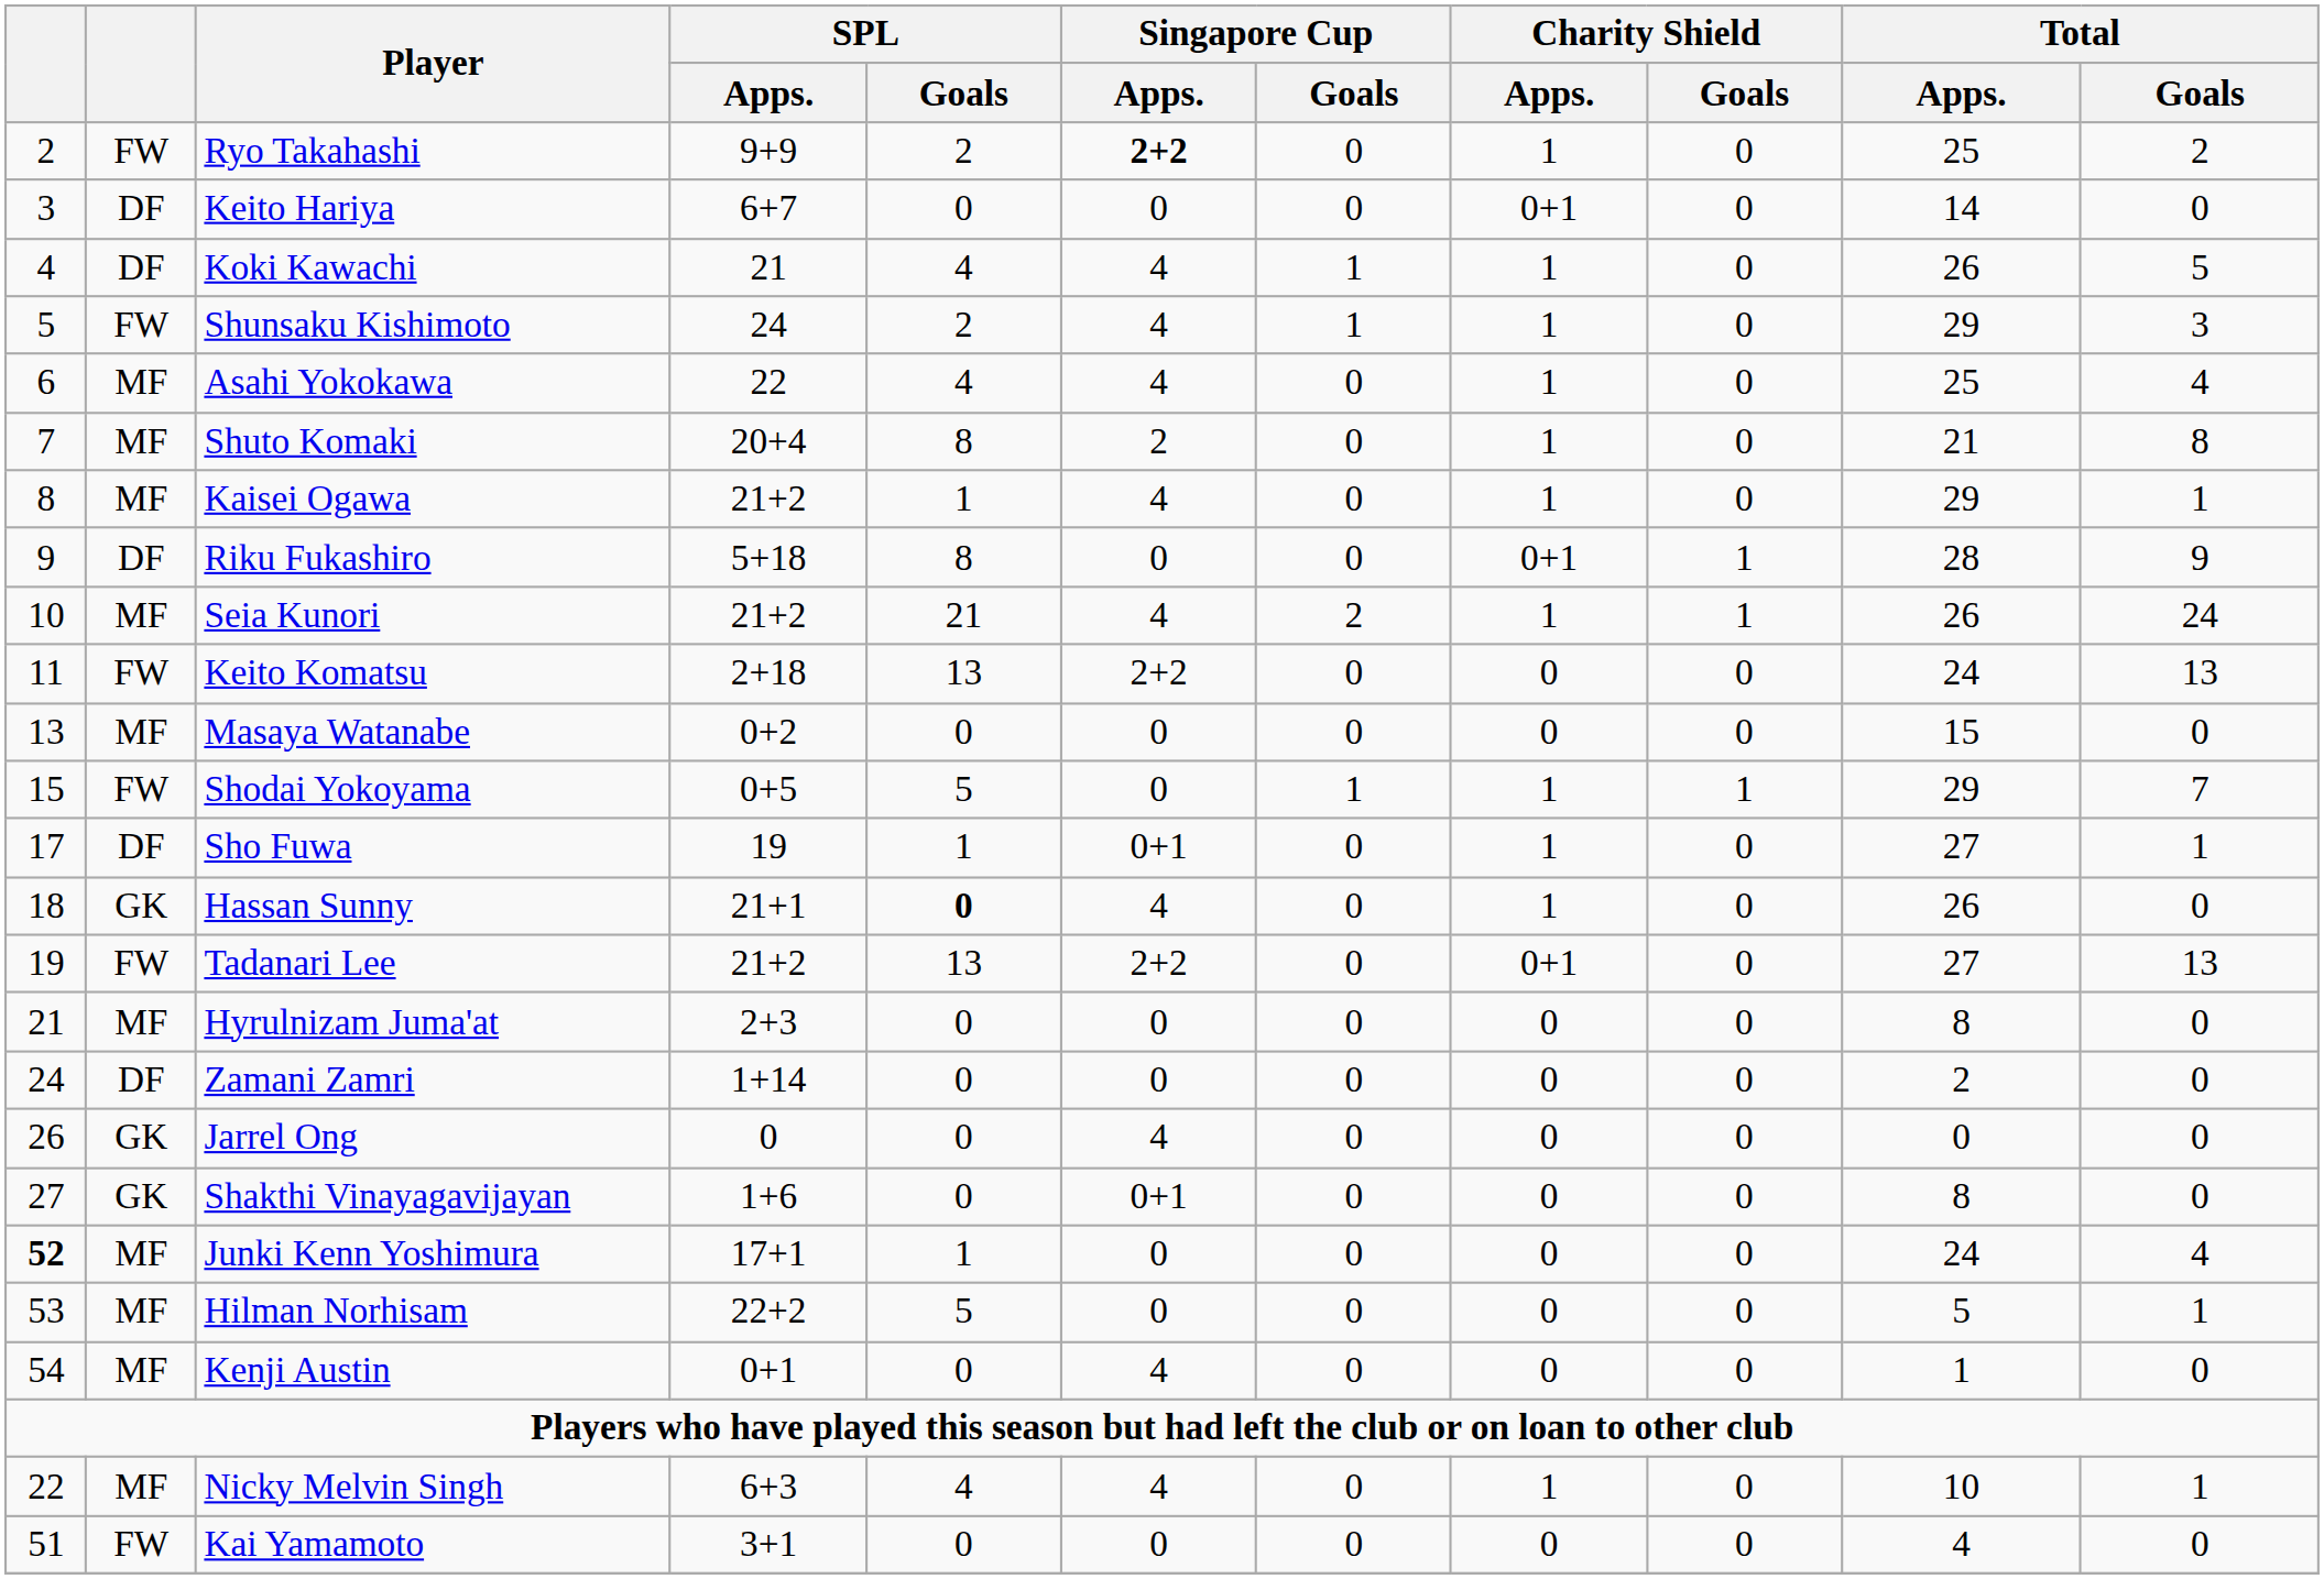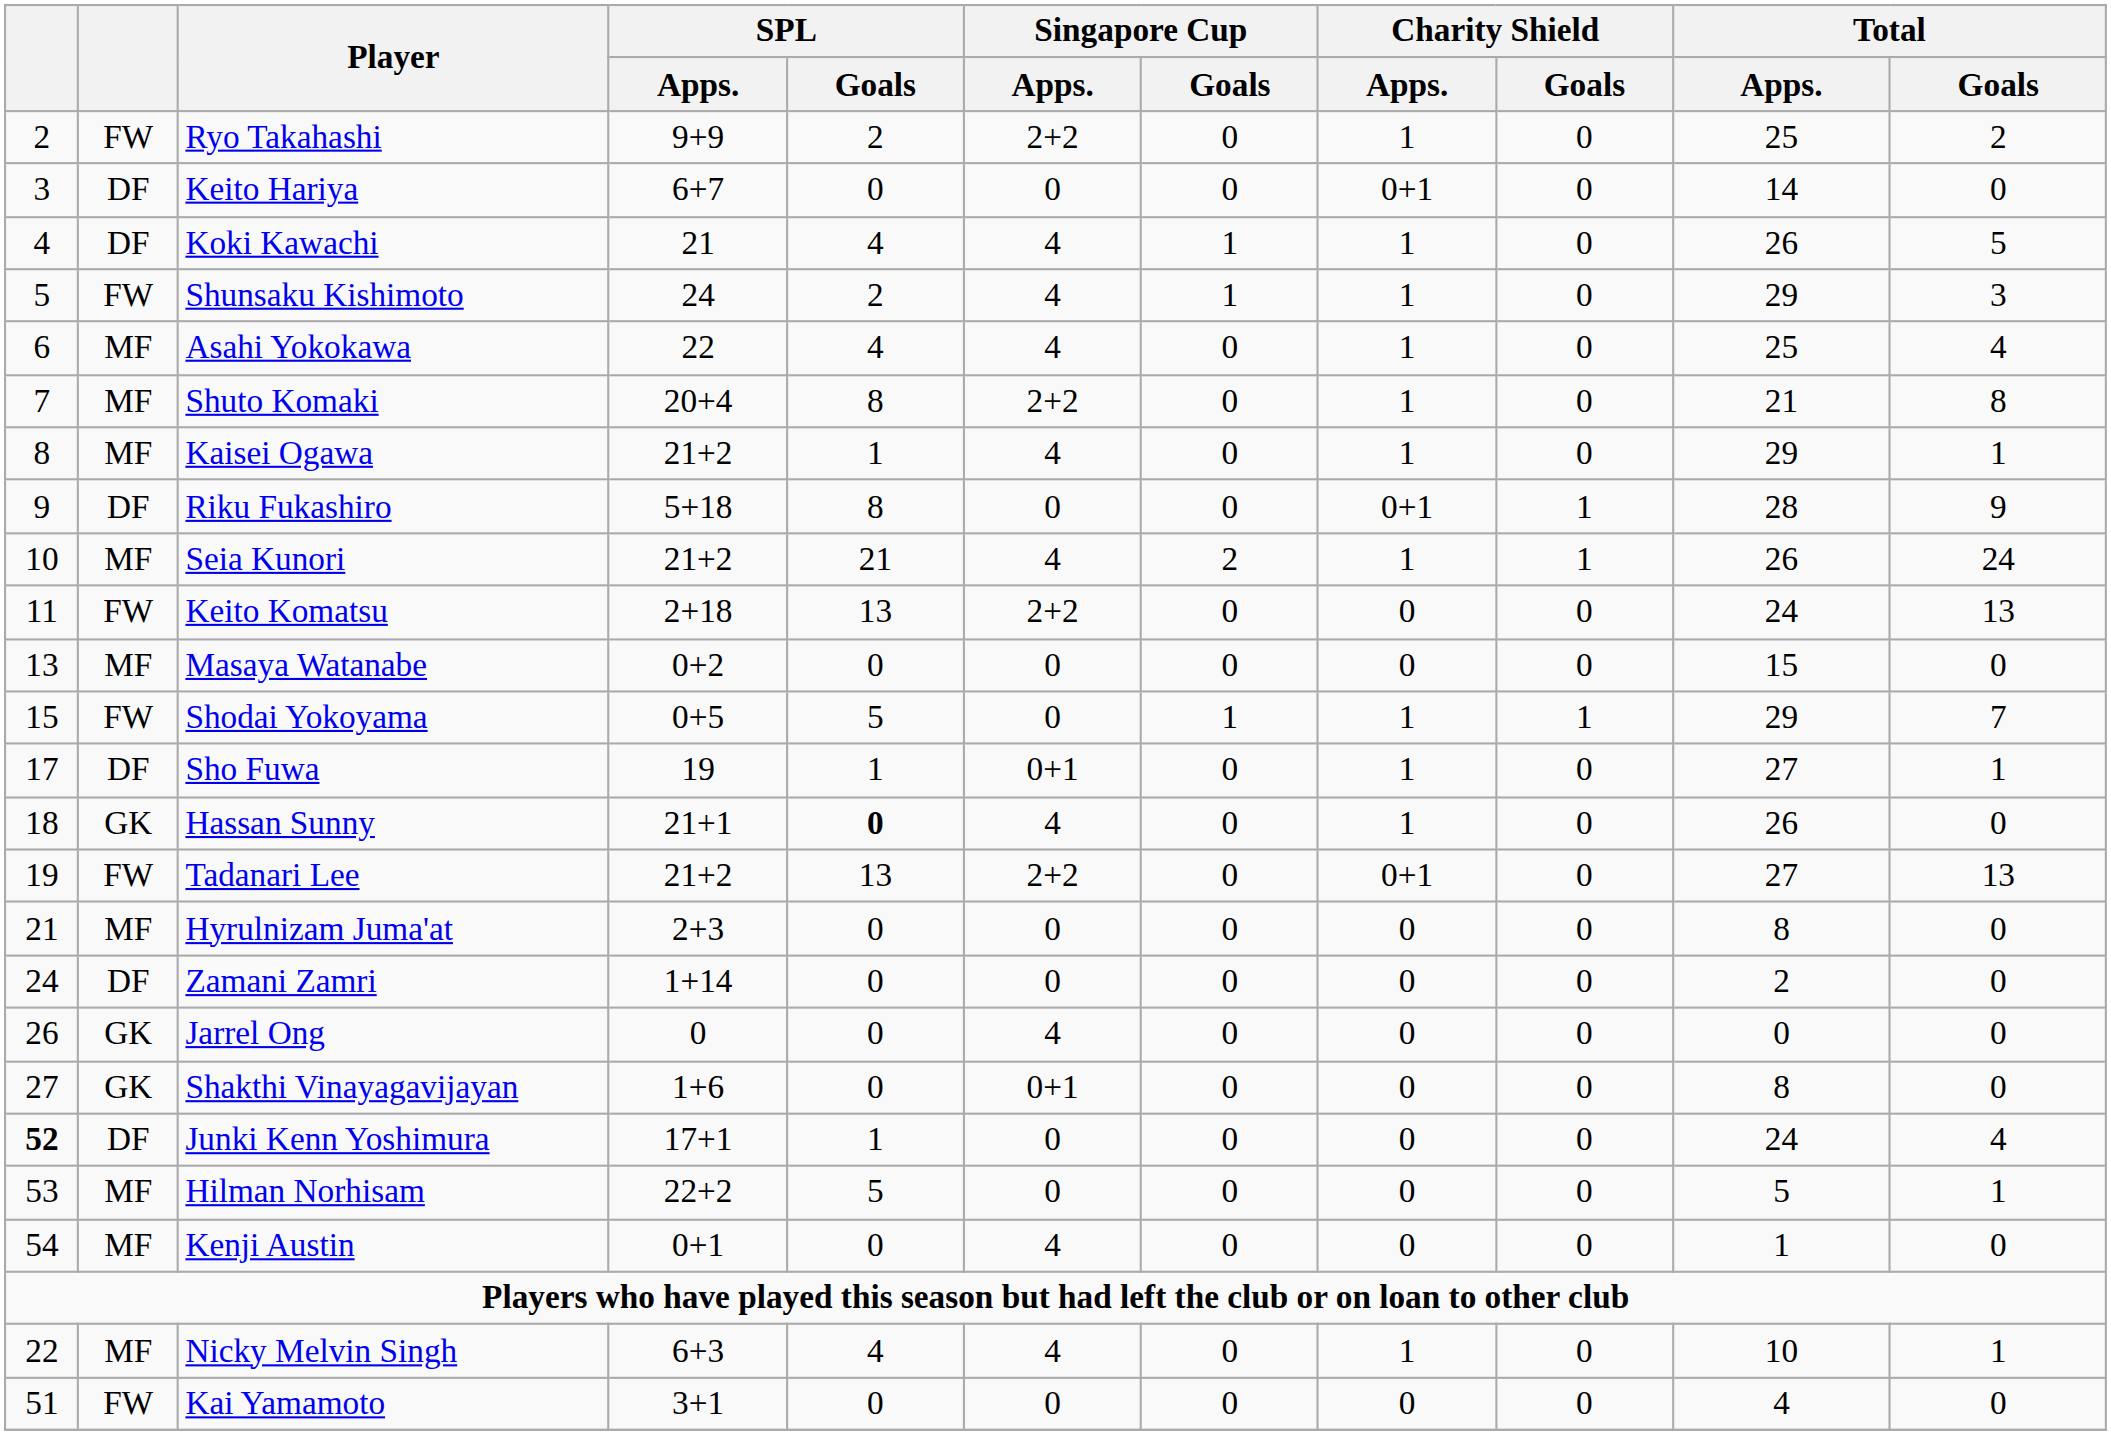 <table class="wikitable" style="text-align:center; font-size:100%; width:80%;">
 <tr>
 <th rowspan=2></th>
 <th rowspan=2></th>
 <th rowspan=2 width="200">Player</th>
 <th colspan=2 width="105">SPL</th>
 <th colspan=2 width="105">Singapore Cup</th>
 <th colspan=2 width="105">Charity Shield</th>
 <th colspan=2 width="130">Total</th>
 </tr>
 <tr>
 <th>Apps.</th>
 <th>Goals</th>
 <th>Apps.</th>
 <th>Goals</th>
 <th>Apps.</th>
 <th>Goals</th>
 <th>Apps.</th>
 <th>Goals</th>
 </tr>
 <tr>
 <td>2</td>
 <td>FW</td>
 <td align="left"> <a href='#'>Ryo Takahashi</a></td>
 <td>9+9</td>
 <td>2</td>
-<td><strong>2+2</strong></td>
+<td>2+2</td>
 <td>0</td>
 <td>1</td>
 <td>0</td>
 <td>25</td>
 <td>2</td>
 </tr>
 <tr>
 <td>3</td>
 <td>DF</td>
 <td align="left"> <a href='#'>Keito Hariya</a></td>
 <td>6+7</td>
 <td>0</td>
 <td>0</td>
 <td>0</td>
 <td>0+1</td>
 <td>0</td>
 <td>14</td>
 <td>0</td>
 </tr>
 <tr>
 <td>4</td>
 <td>DF</td>
 <td align="left"> <a href='#'>Koki Kawachi</a></td>
 <td>21</td>
 <td>4</td>
 <td>4</td>
 <td>1</td>
 <td>1</td>
 <td>0</td>
 <td>26</td>
 <td>5</td>
 </tr>
 <tr>
 <td>5</td>
 <td>FW</td>
 <td align="left"> <a href='#'>Shunsaku Kishimoto</a></td>
 <td>24</td>
 <td>2</td>
 <td>4</td>
 <td>1</td>
 <td>1</td>
 <td>0</td>
 <td>29</td>
 <td>3</td>
 </tr>
 <tr>
 <td>6</td>
 <td>MF</td>
 <td align="left"> <a href='#'>Asahi Yokokawa</a></td>
 <td>22</td>
 <td>4</td>
 <td>4</td>
 <td>0</td>
 <td>1</td>
 <td>0</td>
 <td>25</td>
 <td>4</td>
 </tr>
 <tr>
 <td>7</td>
 <td>MF</td>
 <td align="left"> <a href='#'>Shuto Komaki</a></td>
 <td>20+4</td>
 <td>8</td>
-<td>2</td>
+<td>2+2</td>
 <td>0</td>
 <td>1</td>
 <td>0</td>
 <td>21</td>
 <td>8</td>
 </tr>
 <tr>
 <td>8</td>
 <td>MF</td>
 <td align="left"> <a href='#'>Kaisei Ogawa</a></td>
 <td>21+2</td>
 <td>1</td>
 <td>4</td>
 <td>0</td>
 <td>1</td>
 <td>0</td>
 <td>29</td>
 <td>1</td>
 </tr>
 <tr>
 <td>9</td>
 <td>DF</td>
 <td align="left"> <a href='#'>Riku Fukashiro</a></td>
 <td>5+18</td>
 <td>8</td>
 <td>0</td>
 <td>0</td>
 <td>0+1</td>
 <td>1</td>
 <td>28</td>
 <td>9</td>
 </tr>
 <tr>
 <td>10</td>
 <td>MF</td>
 <td align="left"> <a href='#'>Seia Kunori</a></td>
 <td>21+2</td>
 <td>21</td>
 <td>4</td>
 <td>2</td>
 <td>1</td>
 <td>1</td>
 <td>26</td>
 <td>24</td>
 </tr>
 <tr>
 <td>11</td>
 <td>FW</td>
 <td align="left"> <a href='#'>Keito Komatsu</a></td>
 <td>2+18</td>
 <td>13</td>
 <td>2+2</td>
 <td>0</td>
 <td>0</td>
 <td>0</td>
 <td>24</td>
 <td>13</td>
 </tr>
 <tr>
 <td>13</td>
 <td>MF</td>
 <td align="left"> <a href='#'>Masaya Watanabe</a></td>
 <td>0+2</td>
 <td>0</td>
 <td>0</td>
 <td>0</td>
 <td>0</td>
 <td>0</td>
 <td>15</td>
 <td>0</td>
 </tr>
 <tr>
 <td>15</td>
 <td>FW</td>
 <td align="left"> <a href='#'>Shodai Yokoyama</a></td>
 <td>0+5</td>
 <td>5</td>
 <td>0</td>
 <td>1</td>
 <td>1</td>
 <td>1</td>
 <td>29</td>
 <td>7</td>
 </tr>
 <tr>
 <td>17</td>
 <td>DF</td>
 <td align="left"> <a href='#'>Sho Fuwa</a></td>
 <td>19</td>
 <td>1</td>
 <td>0+1</td>
 <td>0</td>
 <td>1</td>
 <td>0</td>
 <td>27</td>
 <td>1</td>
 </tr>
 <tr>
 <td>18</td>
 <td>GK</td>
 <td align="left"> <a href='#'>Hassan Sunny</a></td>
 <td>21+1</td>
 <td><strong>0</strong></td>
 <td>4</td>
 <td>0</td>
 <td>1</td>
 <td>0</td>
 <td>26</td>
 <td>0</td>
 </tr>
 <tr>
 <td>19</td>
 <td>FW</td>
 <td align="left"> <a href='#'>Tadanari Lee</a></td>
 <td>21+2</td>
 <td>13</td>
 <td>2+2</td>
 <td>0</td>
 <td>0+1</td>
 <td>0</td>
 <td>27</td>
 <td>13</td>
 </tr>
 <tr>
 <td>21</td>
 <td>MF</td>
 <td align="left"> <a href='#'>Hyrulnizam Juma'at</a></td>
 <td>2+3</td>
 <td>0</td>
 <td>0</td>
 <td>0</td>
 <td>0</td>
 <td>0</td>
 <td>8</td>
 <td>0</td>
 </tr>
 <tr>
 <td>24</td>
 <td>DF</td>
 <td align="left"> <a href='#'>Zamani Zamri</a></td>
 <td>1+14</td>
 <td>0</td>
 <td>0</td>
 <td>0</td>
 <td>0</td>
 <td>0</td>
 <td>2</td>
 <td>0</td>
 </tr>
 <tr>
 <td>26</td>
 <td>GK</td>
 <td align="left"> <a href='#'>Jarrel Ong</a></td>
 <td>0</td>
 <td>0</td>
 <td>4</td>
 <td>0</td>
 <td>0</td>
 <td>0</td>
 <td>0</td>
 <td>0</td>
 </tr>
 <tr>
 <td>27</td>
 <td>GK</td>
 <td align="left"> <a href='#'>Shakthi Vinayagavijayan</a></td>
 <td>1+6</td>
 <td>0</td>
 <td>0+1</td>
 <td>0</td>
 <td>0</td>
 <td>0</td>
 <td>8</td>
 <td>0</td>
 </tr>
 <tr>
 <td><strong>52</strong></td>
-<td>MF</td>
+<td>DF</td>
 <td align="left"> <a href='#'>Junki Kenn Yoshimura</a></td>
 <td>17+1</td>
 <td>1</td>
 <td>0</td>
 <td>0</td>
 <td>0</td>
 <td>0</td>
 <td>24</td>
 <td>4</td>
 </tr>
 <tr>
 <td>53</td>
 <td>MF</td>
 <td align="left"> <a href='#'>Hilman Norhisam</a></td>
 <td>22+2</td>
 <td>5</td>
 <td>0</td>
 <td>0</td>
 <td>0</td>
 <td>0</td>
 <td>5</td>
 <td>1</td>
 </tr>
 <tr>
 <td>54</td>
 <td>MF</td>
 <td align="left"> <a href='#'>Kenji Austin</a></td>
 <td>0+1</td>
 <td>0</td>
 <td>4</td>
 <td>0</td>
 <td>0</td>
 <td>0</td>
 <td>1</td>
 <td>0</td>
 </tr>
 <tr>
 <td colspan="17"><strong>Players who have played this season but had left the club or on loan to other club</strong></td>
 </tr>
 <tr>
 <td>22</td>
 <td>MF</td>
 <td align="left"> <a href='#'>Nicky Melvin Singh</a></td>
 <td>6+3</td>
 <td>4</td>
 <td>4</td>
 <td>0</td>
 <td>1</td>
 <td>0</td>
 <td>10</td>
 <td>1</td>
 </tr>
 <tr>
 <td>51</td>
 <td>FW</td>
 <td align="left"> <a href='#'>Kai Yamamoto</a></td>
 <td>3+1</td>
 <td>0</td>
 <td>0</td>
 <td>0</td>
 <td>0</td>
 <td>0</td>
 <td>4</td>
 <td>0</td>
 </tr>
 <tr>
 </tr>
 </table>
